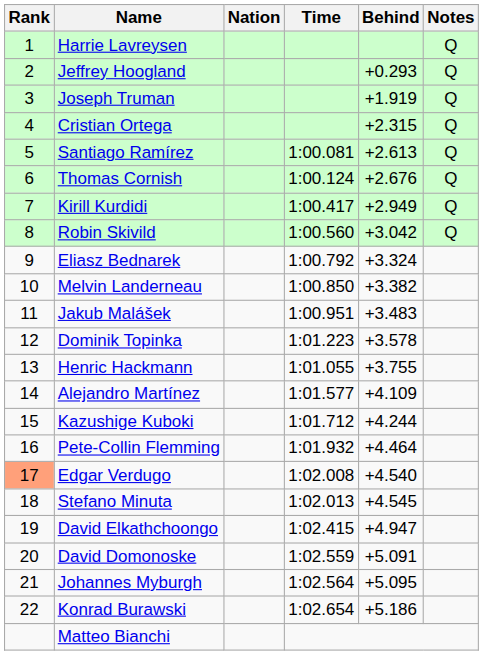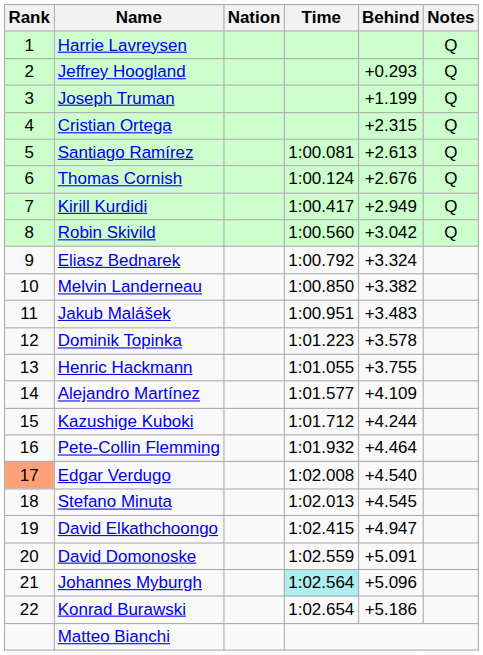 <table class="wikitable sortable" style="text-align:center">
 <tr>
 <th>Rank</th>
 <th>Name</th>
 <th>Nation</th>
 <th>Time</th>
 <th>Behind</th>
 <th>Notes</th>
 </tr>
 <tr bgcolor=ccffcc>
 <td>1</td>
 <td align=left><a href='#'>Harrie Lavreysen</a></td>
 <td align=left></td>
 <td></td>
 <td></td>
 <td>Q</td>
 </tr>
 <tr bgcolor=ccffcc>
 <td>2</td>
 <td align=left><a href='#'>Jeffrey Hoogland</a></td>
 <td align=left></td>
 <td></td>
 <td>+0.293</td>
 <td>Q</td>
 </tr>
 <tr bgcolor=ccffcc>
 <td>3</td>
 <td align=left><a href='#'>Joseph Truman</a></td>
 <td align=left></td>
 <td></td>
-<td>+1.919</td>
+<td>+1.199</td>
 <td>Q</td>
 </tr>
 <tr bgcolor=ccffcc>
 <td>4</td>
 <td align=left><a href='#'>Cristian Ortega</a></td>
 <td align=left></td>
 <td></td>
 <td>+2.315</td>
 <td>Q</td>
 </tr>
 <tr bgcolor=ccffcc>
 <td>5</td>
 <td align=left><a href='#'>Santiago Ramírez</a></td>
 <td align=left></td>
 <td>1:00.081</td>
 <td>+2.613</td>
 <td>Q</td>
 </tr>
 <tr bgcolor=ccffcc>
 <td>6</td>
 <td align=left><a href='#'>Thomas Cornish</a></td>
 <td align=left></td>
 <td>1:00.124</td>
 <td>+2.676</td>
 <td>Q</td>
 </tr>
 <tr bgcolor=ccffcc>
 <td>7</td>
 <td align=left><a href='#'>Kirill Kurdidi</a></td>
 <td align=left></td>
 <td>1:00.417</td>
 <td>+2.949</td>
 <td>Q</td>
 </tr>
 <tr bgcolor=ccffcc>
 <td>8</td>
 <td align=left><a href='#'>Robin Skivild</a></td>
 <td align=left></td>
 <td>1:00.560</td>
 <td>+3.042</td>
 <td>Q</td>
 </tr>
 <tr>
 <td>9</td>
 <td align=left><a href='#'>Eliasz Bednarek</a></td>
 <td align=left></td>
 <td>1:00.792</td>
 <td>+3.324</td>
 <td></td>
 </tr>
 <tr>
 <td>10</td>
 <td align=left><a href='#'>Melvin Landerneau</a></td>
 <td align=left></td>
 <td>1:00.850</td>
 <td>+3.382</td>
 <td></td>
 </tr>
 <tr>
 <td>11</td>
 <td align=left><a href='#'>Jakub Malášek</a></td>
 <td align=left></td>
 <td>1:00.951</td>
 <td>+3.483</td>
 <td></td>
 </tr>
 <tr>
 <td>12</td>
 <td align=left><a href='#'>Dominik Topinka</a></td>
 <td align=left></td>
 <td>1:01.223</td>
 <td>+3.578</td>
 <td></td>
 </tr>
 <tr>
 <td>13</td>
 <td align=left><a href='#'>Henric Hackmann</a></td>
 <td align=left></td>
 <td>1:01.055</td>
 <td>+3.755</td>
 <td></td>
 </tr>
 <tr>
 <td>14</td>
 <td align=left><a href='#'>Alejandro Martínez</a></td>
 <td align=left></td>
 <td>1:01.577</td>
 <td>+4.109</td>
 <td></td>
 </tr>
 <tr>
 <td>15</td>
 <td align=left><a href='#'>Kazushige Kuboki</a></td>
 <td align=left></td>
 <td>1:01.712</td>
 <td>+4.244</td>
 <td></td>
 </tr>
 <tr>
 <td>16</td>
 <td align=left><a href='#'>Pete-Collin Flemming</a></td>
 <td align=left></td>
 <td>1:01.932</td>
 <td>+4.464</td>
 <td></td>
 </tr>
 <tr>
 <td style="background: lightsalmon;">17</td>
 <td align=left><a href='#'>Edgar Verdugo</a></td>
 <td align=left></td>
 <td>1:02.008</td>
 <td>+4.540</td>
 <td></td>
 </tr>
 <tr>
 <td>18</td>
 <td align=left><a href='#'>Stefano Minuta</a></td>
 <td align=left></td>
 <td>1:02.013</td>
 <td>+4.545</td>
 <td></td>
 </tr>
 <tr>
 <td>19</td>
 <td align=left><a href='#'>David Elkathchoongo</a></td>
 <td align=left></td>
 <td>1:02.415</td>
 <td>+4.947</td>
 <td></td>
 </tr>
 <tr>
 <td>20</td>
 <td align=left><a href='#'>David Domonoske</a></td>
 <td align=left></td>
 <td>1:02.559</td>
 <td>+5.091</td>
 <td></td>
 </tr>
 <tr>
 <td>21</td>
 <td align=left><a href='#'>Johannes Myburgh</a></td>
 <td align=left></td>
-<td>1:02.564</td>
-<td>+5.095</td>
+<td style="background: paleturquoise;">1:02.564</td>
+<td>+5.096</td>
 <td></td>
 </tr>
 <tr>
 <td>22</td>
 <td align=left><a href='#'>Konrad Burawski</a></td>
 <td align=left></td>
 <td>1:02.654</td>
 <td>+5.186</td>
 <td></td>
 </tr>
 <tr>
 <td></td>
 <td align=left><a href='#'>Matteo Bianchi</a></td>
 <td align=left></td>
 <td colspan=3></td>
 </tr>
 </table>
